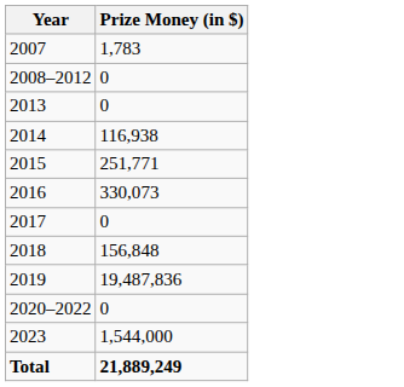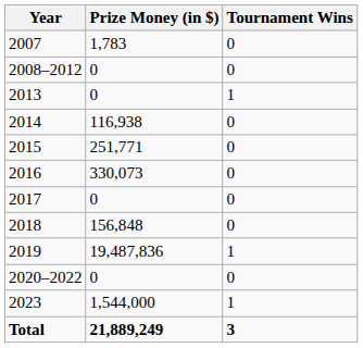 <table class="wikitable">
 <tr>
 <th>Year</th>
 <th>Prize Money (in $)</th>
+<th>Tournament Wins</th>
 </tr>
 <tr>
 <td>2007</td>
 <td>1,783</td>
+<td>0</td>
 </tr>
 <tr>
 <td>2008–2012</td>
+<td>0</td>
 <td>0</td>
 </tr>
 <tr>
 <td>2013</td>
 <td>0</td>
+<td>1</td>
 </tr>
 <tr>
 <td>2014</td>
 <td>116,938</td>
+<td>0</td>
 </tr>
 <tr>
 <td>2015</td>
 <td>251,771</td>
+<td>0</td>
 </tr>
 <tr>
 <td>2016</td>
 <td>330,073</td>
+<td>0</td>
 </tr>
 <tr>
 <td>2017</td>
+<td>0</td>
 <td>0</td>
 </tr>
 <tr>
 <td>2018</td>
 <td>156,848</td>
+<td>0</td>
 </tr>
 <tr>
 <td>2019</td>
 <td>19,487,836</td>
+<td>1</td>
 </tr>
 <tr>
 <td>2020–2022</td>
+<td>0</td>
 <td>0</td>
 </tr>
 <tr>
 <td>2023</td>
 <td>1,544,000</td>
+<td>1</td>
 </tr>
 <tr>
 <td><strong>Total</strong></td>
 <td><strong>21,889,249</strong></td>
+<td><strong>3</strong></td>
 </tr>
 </table>
